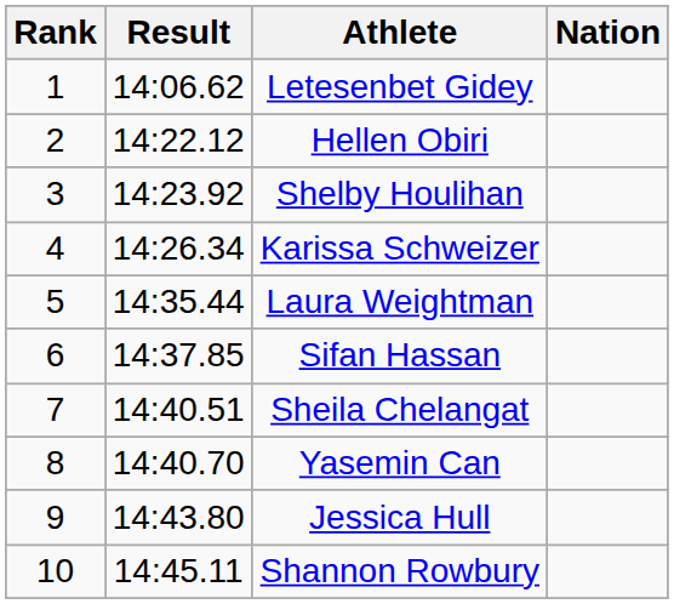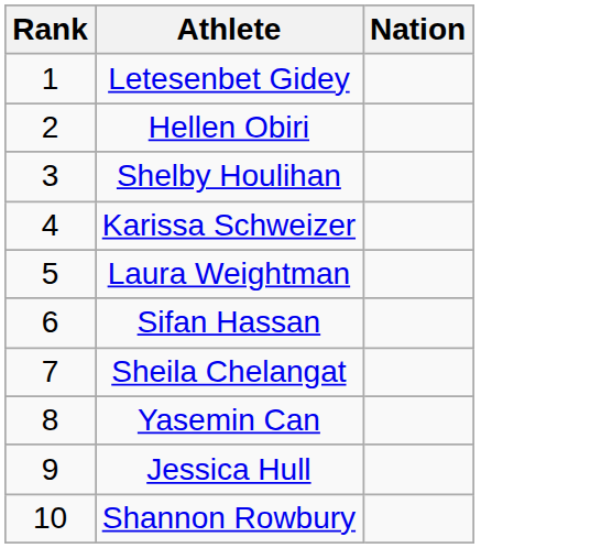 <table class="wikitable" style="text-align:center">
 <tr>
 <th>Rank</th>
-<th>Result</th>
 <th>Athlete</th>
 <th>Nation</th>
 </tr>
 <tr>
 <td>1</td>
-<td>14:06.62</td>
 <td><a href='#'>Letesenbet Gidey</a></td>
 <td align=left></td>
 </tr>
 <tr>
 <td>2</td>
-<td>14:22.12</td>
 <td><a href='#'>Hellen Obiri</a></td>
 <td align=left></td>
 </tr>
 <tr>
 <td>3</td>
-<td>14:23.92</td>
 <td><a href='#'>Shelby Houlihan</a></td>
 <td align=left></td>
 </tr>
 <tr>
 <td>4</td>
-<td>14:26.34</td>
 <td><a href='#'>Karissa Schweizer</a></td>
 <td align=left></td>
 </tr>
 <tr>
 <td>5</td>
-<td>14:35.44</td>
 <td><a href='#'>Laura Weightman</a></td>
 <td align=left></td>
 </tr>
 <tr>
 <td>6</td>
-<td>14:37.85</td>
 <td><a href='#'>Sifan Hassan</a></td>
 <td align=left></td>
 </tr>
 <tr>
 <td>7</td>
-<td>14:40.51</td>
 <td><a href='#'>Sheila Chelangat</a></td>
 <td align=left></td>
 </tr>
 <tr>
 <td>8</td>
-<td>14:40.70</td>
 <td><a href='#'>Yasemin Can</a></td>
 <td align=left></td>
 </tr>
 <tr>
 <td>9</td>
-<td>14:43.80</td>
 <td><a href='#'>Jessica Hull</a></td>
 <td align=left></td>
 </tr>
 <tr>
 <td>10</td>
-<td>14:45.11</td>
 <td><a href='#'>Shannon Rowbury</a></td>
 <td align=left></td>
 </tr>
 </table>
